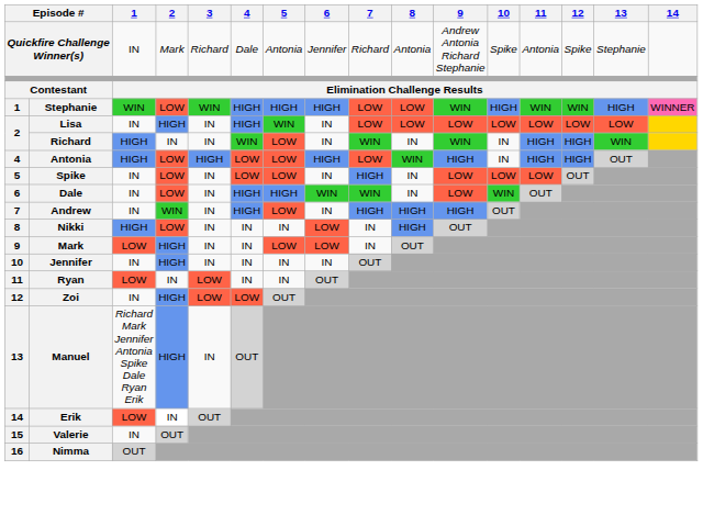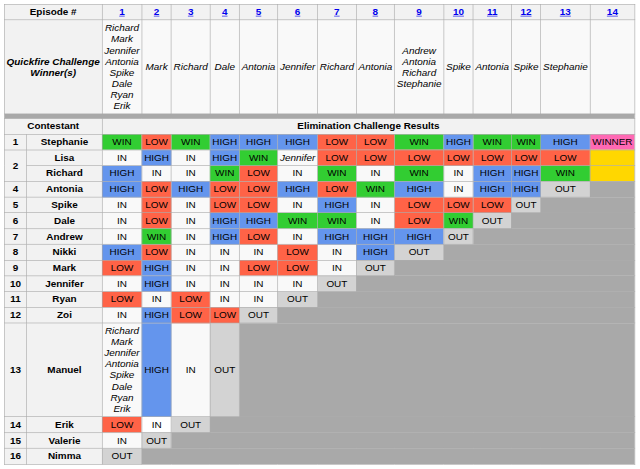 <table class="wikitable" style="text-align:center; font-size:100%">
 <tr>
 <th colspan=2>Episode #</th>
 <th><a href='#'>1</a></th>
 <th><a href='#'>2</a></th>
 <th><a href='#'>3</a></th>
 <th><a href='#'>4</a></th>
 <th><a href='#'>5</a></th>
 <th><a href='#'>6</a></th>
 <th><a href='#'>7</a></th>
 <th><a href='#'>8</a></th>
 <th><a href='#'>9</a></th>
 <th><a href='#'>10</a></th>
 <th><a href='#'>11</a></th>
 <th><a href='#'>12</a></th>
 <th><a href='#'>13</a></th>
 <th><a href='#'>14</a></th>
 </tr>
 <tr>
 <th colspan=2><em>Quickfire Challenge<br>Winner(s)</em></th>
-<td>IN</td>
+<td><em>Richard</em><br><em>Mark</em><br><em>Jennifer</em><br><em>Antonia</em><br><em>Spike</em><br><em>Dale</em><br><em>Ryan</em><br><em>Erik</em></td>
 <td><em>Mark</em></td>
 <td><em>Richard</em></td>
 <td><em>Dale</em></td>
 <td><em>Antonia</em></td>
 <td><em>Jennifer</em></td>
 <td><em>Richard</em></td>
 <td><em>Antonia</em></td>
 <td><em>Andrew</em><br><em>Antonia</em><br><em>Richard</em><br><em>Stephanie</em></td>
 <td><em>Spike</em></td>
 <td><em>Antonia</em></td>
 <td><em>Spike</em></td>
 <td><em>Stephanie</em></td>
 <td></td>
 </tr>
 <tr>
 <td colspan="19" style="background:darkgrey;"></td>
 </tr>
 <tr>
 <th colspan=2>Contestant</th>
 <th colspan="17">Elimination Challenge Results</th>
 </tr>
 <tr>
 <th>1</th>
 <th>Stephanie</th>
 <td style="background:limegreen;">WIN</td>
 <td style="background:tomato;">LOW</td>
 <td style="background:limegreen;">WIN</td>
 <td style="background:cornflowerblue;">HIGH</td>
 <td style="background:cornflowerblue;">HIGH</td>
 <td style="background:cornflowerblue;">HIGH</td>
 <td style="background:tomato;">LOW</td>
 <td style="background:tomato;">LOW</td>
 <td style="background:limegreen;">WIN</td>
 <td style="background:cornflowerblue;">HIGH</td>
 <td style="background:limegreen;">WIN</td>
 <td style="background:limegreen;">WIN</td>
 <td style="background:cornflowerblue;">HIGH</td>
 <td style="background:hotpink;">WINNER</td>
 </tr>
 <tr>
 <th rowspan="2">2</th>
 <th>Lisa</th>
 <td>IN</td>
 <td style="background:cornflowerblue;">HIGH</td>
 <td>IN</td>
 <td style="background:cornflowerblue;">HIGH</td>
 <td style="background:limegreen;">WIN</td>
-<td>IN</td>
+<td><em>Jennifer</em></td>
 <td style="background:tomato;">LOW</td>
 <td style="background:tomato;">LOW</td>
 <td style="background:tomato;">LOW</td>
 <td style="background:tomato;">LOW</td>
 <td style="background:tomato;">LOW</td>
 <td style="background:tomato;">LOW</td>
 <td style="background:tomato;">LOW</td>
 <td style="background:gold;"></td>
 </tr>
 <tr>
 <th>Richard</th>
 <td style="background:cornflowerblue;">HIGH</td>
 <td>IN</td>
 <td>IN</td>
 <td style="background:limegreen;">WIN</td>
 <td style="background:tomato;">LOW</td>
 <td>IN</td>
 <td style="background:limegreen;">WIN</td>
 <td>IN</td>
 <td style="background:limegreen;">WIN</td>
 <td>IN</td>
 <td style="background:cornflowerblue;">HIGH</td>
 <td style="background:cornflowerblue;">HIGH</td>
 <td style="background:limegreen;">WIN</td>
 <td style="background:gold;"></td>
 </tr>
 <tr>
 <th>4</th>
 <th>Antonia</th>
 <td style="background:cornflowerblue;">HIGH</td>
 <td style="background:tomato;">LOW</td>
 <td style="background:cornflowerblue;">HIGH</td>
 <td style="background:tomato;">LOW</td>
 <td style="background:tomato;">LOW</td>
 <td style="background:cornflowerblue;">HIGH</td>
 <td style="background:tomato;">LOW</td>
 <td style="background:limegreen;">WIN</td>
 <td style="background:cornflowerblue;">HIGH</td>
 <td>IN</td>
 <td style="background:cornflowerblue;">HIGH</td>
 <td style="background:cornflowerblue;">HIGH</td>
 <td style="background:lightgrey;">OUT</td>
 <td style="background:darkgrey;" colspan="1"></td>
 </tr>
 <tr>
 <th>5</th>
 <th>Spike</th>
 <td>IN</td>
 <td style="background:tomato;">LOW</td>
 <td>IN</td>
 <td style="background:tomato;">LOW</td>
 <td style="background:tomato;">LOW</td>
 <td>IN</td>
 <td style="background:cornflowerblue;">HIGH</td>
 <td>IN</td>
 <td style="background:tomato;">LOW</td>
 <td style="background:tomato;">LOW</td>
 <td style="background:tomato;">LOW</td>
 <td style="background:lightgrey;">OUT</td>
 <td style="background:darkgrey;" colspan="2"></td>
 </tr>
 <tr>
 <th>6</th>
 <th>Dale</th>
 <td>IN</td>
 <td style="background:tomato;">LOW</td>
 <td>IN</td>
 <td style="background:cornflowerblue;">HIGH</td>
 <td style="background:cornflowerblue;">HIGH</td>
 <td style="background:limegreen;">WIN</td>
 <td style="background:limegreen;">WIN</td>
 <td>IN</td>
 <td style="background:tomato;">LOW</td>
 <td style="background:limegreen;">WIN</td>
 <td style="background:lightgrey;">OUT</td>
 <td style="background:darkgrey;" colspan="3"></td>
 </tr>
 <tr>
 <th>7</th>
 <th>Andrew</th>
 <td>IN</td>
 <td style="background:limegreen;">WIN</td>
 <td>IN</td>
 <td style="background:cornflowerblue;">HIGH</td>
 <td style="background:tomato;">LOW</td>
 <td>IN</td>
 <td style="background:cornflowerblue;">HIGH</td>
 <td style="background:cornflowerblue;">HIGH</td>
 <td style="background:cornflowerblue;">HIGH</td>
 <td style="background:lightgrey;">OUT</td>
 <td style="background:darkgrey;" colspan="4"></td>
 </tr>
 <tr>
 <th>8</th>
 <th>Nikki</th>
 <td style="background:cornflowerblue;">HIGH</td>
 <td style="background:tomato;">LOW</td>
 <td>IN</td>
 <td>IN</td>
 <td>IN</td>
 <td style="background:tomato;">LOW</td>
 <td>IN</td>
 <td style="background:cornflowerblue;">HIGH</td>
 <td style="background:lightgrey;">OUT</td>
 <td style="background:darkgrey;" colspan="5"></td>
 </tr>
 <tr>
 <th>9</th>
 <th>Mark</th>
 <td style="background:tomato;">LOW</td>
 <td style="background:cornflowerblue;">HIGH</td>
 <td>IN</td>
 <td>IN</td>
 <td style="background:tomato;">LOW</td>
 <td style="background:tomato;">LOW</td>
 <td>IN</td>
 <td style="background:lightgrey;">OUT</td>
 <td style="background:darkgrey;" colspan="6"></td>
 </tr>
 <tr>
 <th>10</th>
 <th>Jennifer</th>
 <td>IN</td>
 <td style="background:cornflowerblue;">HIGH</td>
 <td>IN</td>
 <td>IN</td>
 <td>IN</td>
 <td>IN</td>
 <td style="background:lightgrey;">OUT</td>
 <td style="background:darkgrey;" colspan="7"></td>
 </tr>
 <tr>
 <th>11</th>
 <th>Ryan</th>
 <td style="background:tomato;">LOW</td>
 <td>IN</td>
 <td style="background:tomato;">LOW</td>
 <td>IN</td>
 <td>IN</td>
 <td style="background:lightgrey;">OUT</td>
 <td style="background:darkgrey;" colspan="8"></td>
 </tr>
 <tr>
 <th>12</th>
 <th>Zoi</th>
 <td>IN</td>
 <td style="background:cornflowerblue;">HIGH</td>
 <td style="background:tomato;">LOW</td>
 <td style="background:tomato;">LOW</td>
 <td style="background:lightgrey;">OUT</td>
 <td style="background:darkgrey;" colspan="9"></td>
 </tr>
 <tr>
 <th>13</th>
 <th>Manuel</th>
 <td><em>Richard</em><br><em>Mark</em><br><em>Jennifer</em><br><em>Antonia</em><br><em>Spike</em><br><em>Dale</em><br><em>Ryan</em><br><em>Erik</em></td>
 <td style="background:cornflowerblue;">HIGH</td>
 <td>IN</td>
 <td style="background:lightgrey;">OUT</td>
 <td style="background:darkgrey;" colspan="10"></td>
 </tr>
 <tr>
 <th>14</th>
 <th>Erik</th>
 <td style="background:tomato;">LOW</td>
 <td style="background:white;">IN</td>
 <td style="background:lightgrey;">OUT</td>
 <td style="background:darkgrey;" colspan="11"></td>
 </tr>
 <tr>
 <th>15</th>
 <th>Valerie</th>
 <td>IN</td>
 <td style="background:lightgrey;">OUT</td>
 <td style="background:darkgrey;" colspan="12"></td>
 </tr>
 <tr>
 <th>16</th>
 <th>Nimma</th>
 <td style="background:lightgrey;">OUT</td>
 <td style="background:darkgrey;" colspan="13"></td>
 </tr>
 </table>
